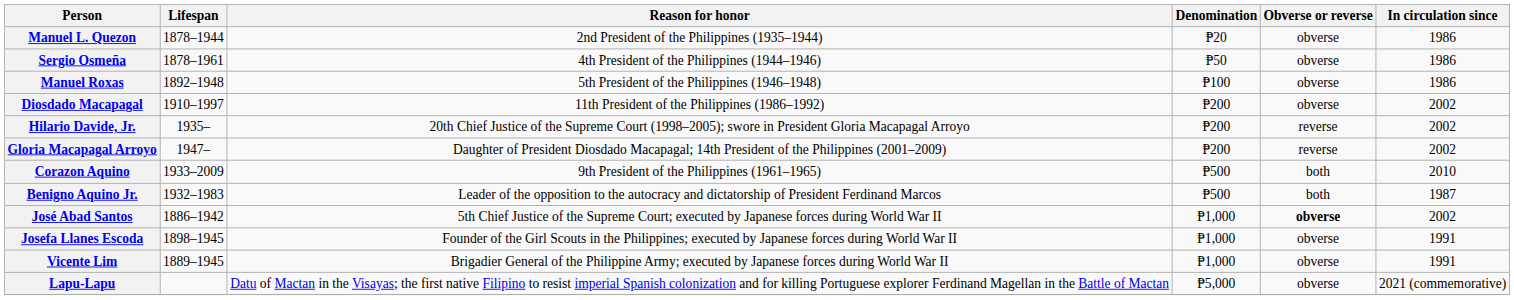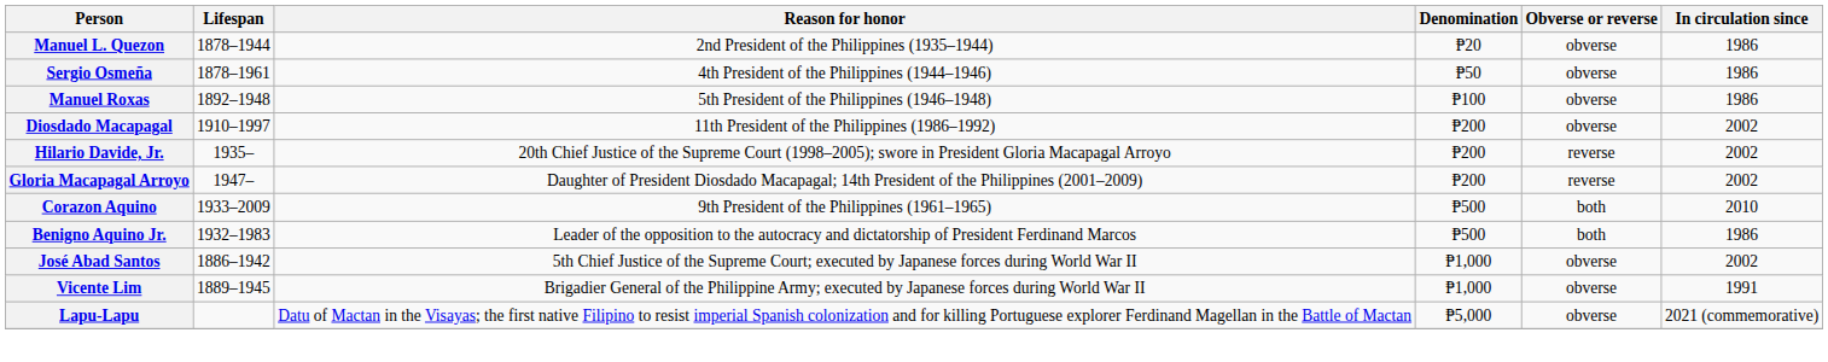 <table class="wikitable" style="font-size: 95%; text-align:center;">
 <tr>
 <th>Person</th>
 <th>Lifespan</th>
 <th>Reason for honor</th>
 <th>Denomination</th>
 <th>Obverse or reverse</th>
 <th>In circulation since</th>
 </tr>
 <tr>
 <th><a href='#'>Manuel L. Quezon</a></th>
 <td>1878–1944</td>
 <td>2nd President of the Philippines (1935–1944)</td>
 <td>₱20</td>
 <td>obverse</td>
 <td>1986</td>
 </tr>
 <tr>
 <th><a href='#'>Sergio Osmeña</a></th>
 <td>1878–1961</td>
 <td>4th President of the Philippines (1944–1946)</td>
 <td>₱50</td>
 <td>obverse</td>
 <td>1986</td>
 </tr>
 <tr>
 <th><a href='#'>Manuel Roxas</a></th>
 <td>1892–1948</td>
 <td>5th President of the Philippines (1946–1948)</td>
 <td>₱100</td>
 <td>obverse</td>
 <td>1986</td>
 </tr>
 <tr>
 <th><a href='#'>Diosdado Macapagal</a></th>
 <td>1910–1997</td>
 <td>11th President of the Philippines (1986–1992)</td>
 <td>₱200</td>
 <td>obverse</td>
 <td>2002</td>
 </tr>
 <tr>
 <th><a href='#'>Hilario Davide, Jr.</a></th>
 <td>1935–</td>
 <td>20th Chief Justice of the Supreme Court (1998–2005); swore in President Gloria Macapagal Arroyo</td>
 <td>₱200</td>
 <td>reverse</td>
 <td>2002</td>
 </tr>
 <tr>
 <th><a href='#'>Gloria Macapagal Arroyo</a></th>
 <td>1947–</td>
 <td>Daughter of President Diosdado Macapagal; 14th President of the Philippines (2001–2009)</td>
 <td>₱200</td>
 <td>reverse</td>
 <td>2002</td>
 </tr>
 <tr>
 <th><a href='#'>Corazon Aquino</a></th>
 <td>1933–2009</td>
 <td>9th President of the Philippines (1961–1965)</td>
 <td>₱500</td>
 <td>both</td>
 <td>2010</td>
 </tr>
 <tr>
 <th><a href='#'>Benigno Aquino Jr.</a></th>
 <td>1932–1983</td>
 <td>Leader of the opposition to the autocracy and dictatorship of President Ferdinand Marcos</td>
 <td>₱500</td>
 <td>both</td>
-<td>1987</td>
+<td>1986</td>
 </tr>
 <tr>
 <th><a href='#'>José Abad Santos</a></th>
 <td>1886–1942</td>
 <td>5th Chief Justice of the Supreme Court; executed by Japanese forces during World War II</td>
 <td>₱1,000</td>
-<td><strong>obverse</strong></td>
+<td>obverse</td>
 <td>2002</td>
-</tr>
-<tr>
-<th><a href='#'>Josefa Llanes Escoda</a></th>
-<td>1898–1945</td>
-<td>Founder of the Girl Scouts in the Philippines; executed by Japanese forces during World War II</td>
-<td>₱1,000</td>
-<td>obverse</td>
-<td>1991</td>
 </tr>
 <tr>
 <th><a href='#'>Vicente Lim</a></th>
 <td>1889–1945</td>
 <td>Brigadier General of the Philippine Army; executed by Japanese forces during World War II</td>
 <td>₱1,000</td>
 <td>obverse</td>
 <td>1991</td>
 </tr>
 <tr>
 <th><a href='#'>Lapu-Lapu</a></th>
 <td></td>
 <td><a href='#'>Datu</a> of <a href='#'>Mactan</a> in the <a href='#'>Visayas</a>; the first native <a href='#'>Filipino</a> to resist <a href='#'>imperial Spanish colonization</a> and for killing Portuguese explorer Ferdinand Magellan in the <a href='#'>Battle of Mactan</a></td>
 <td>₱5,000</td>
 <td>obverse</td>
 <td>2021 (commemorative)</td>
 </tr>
 <tr>
 </tr>
 </table>
